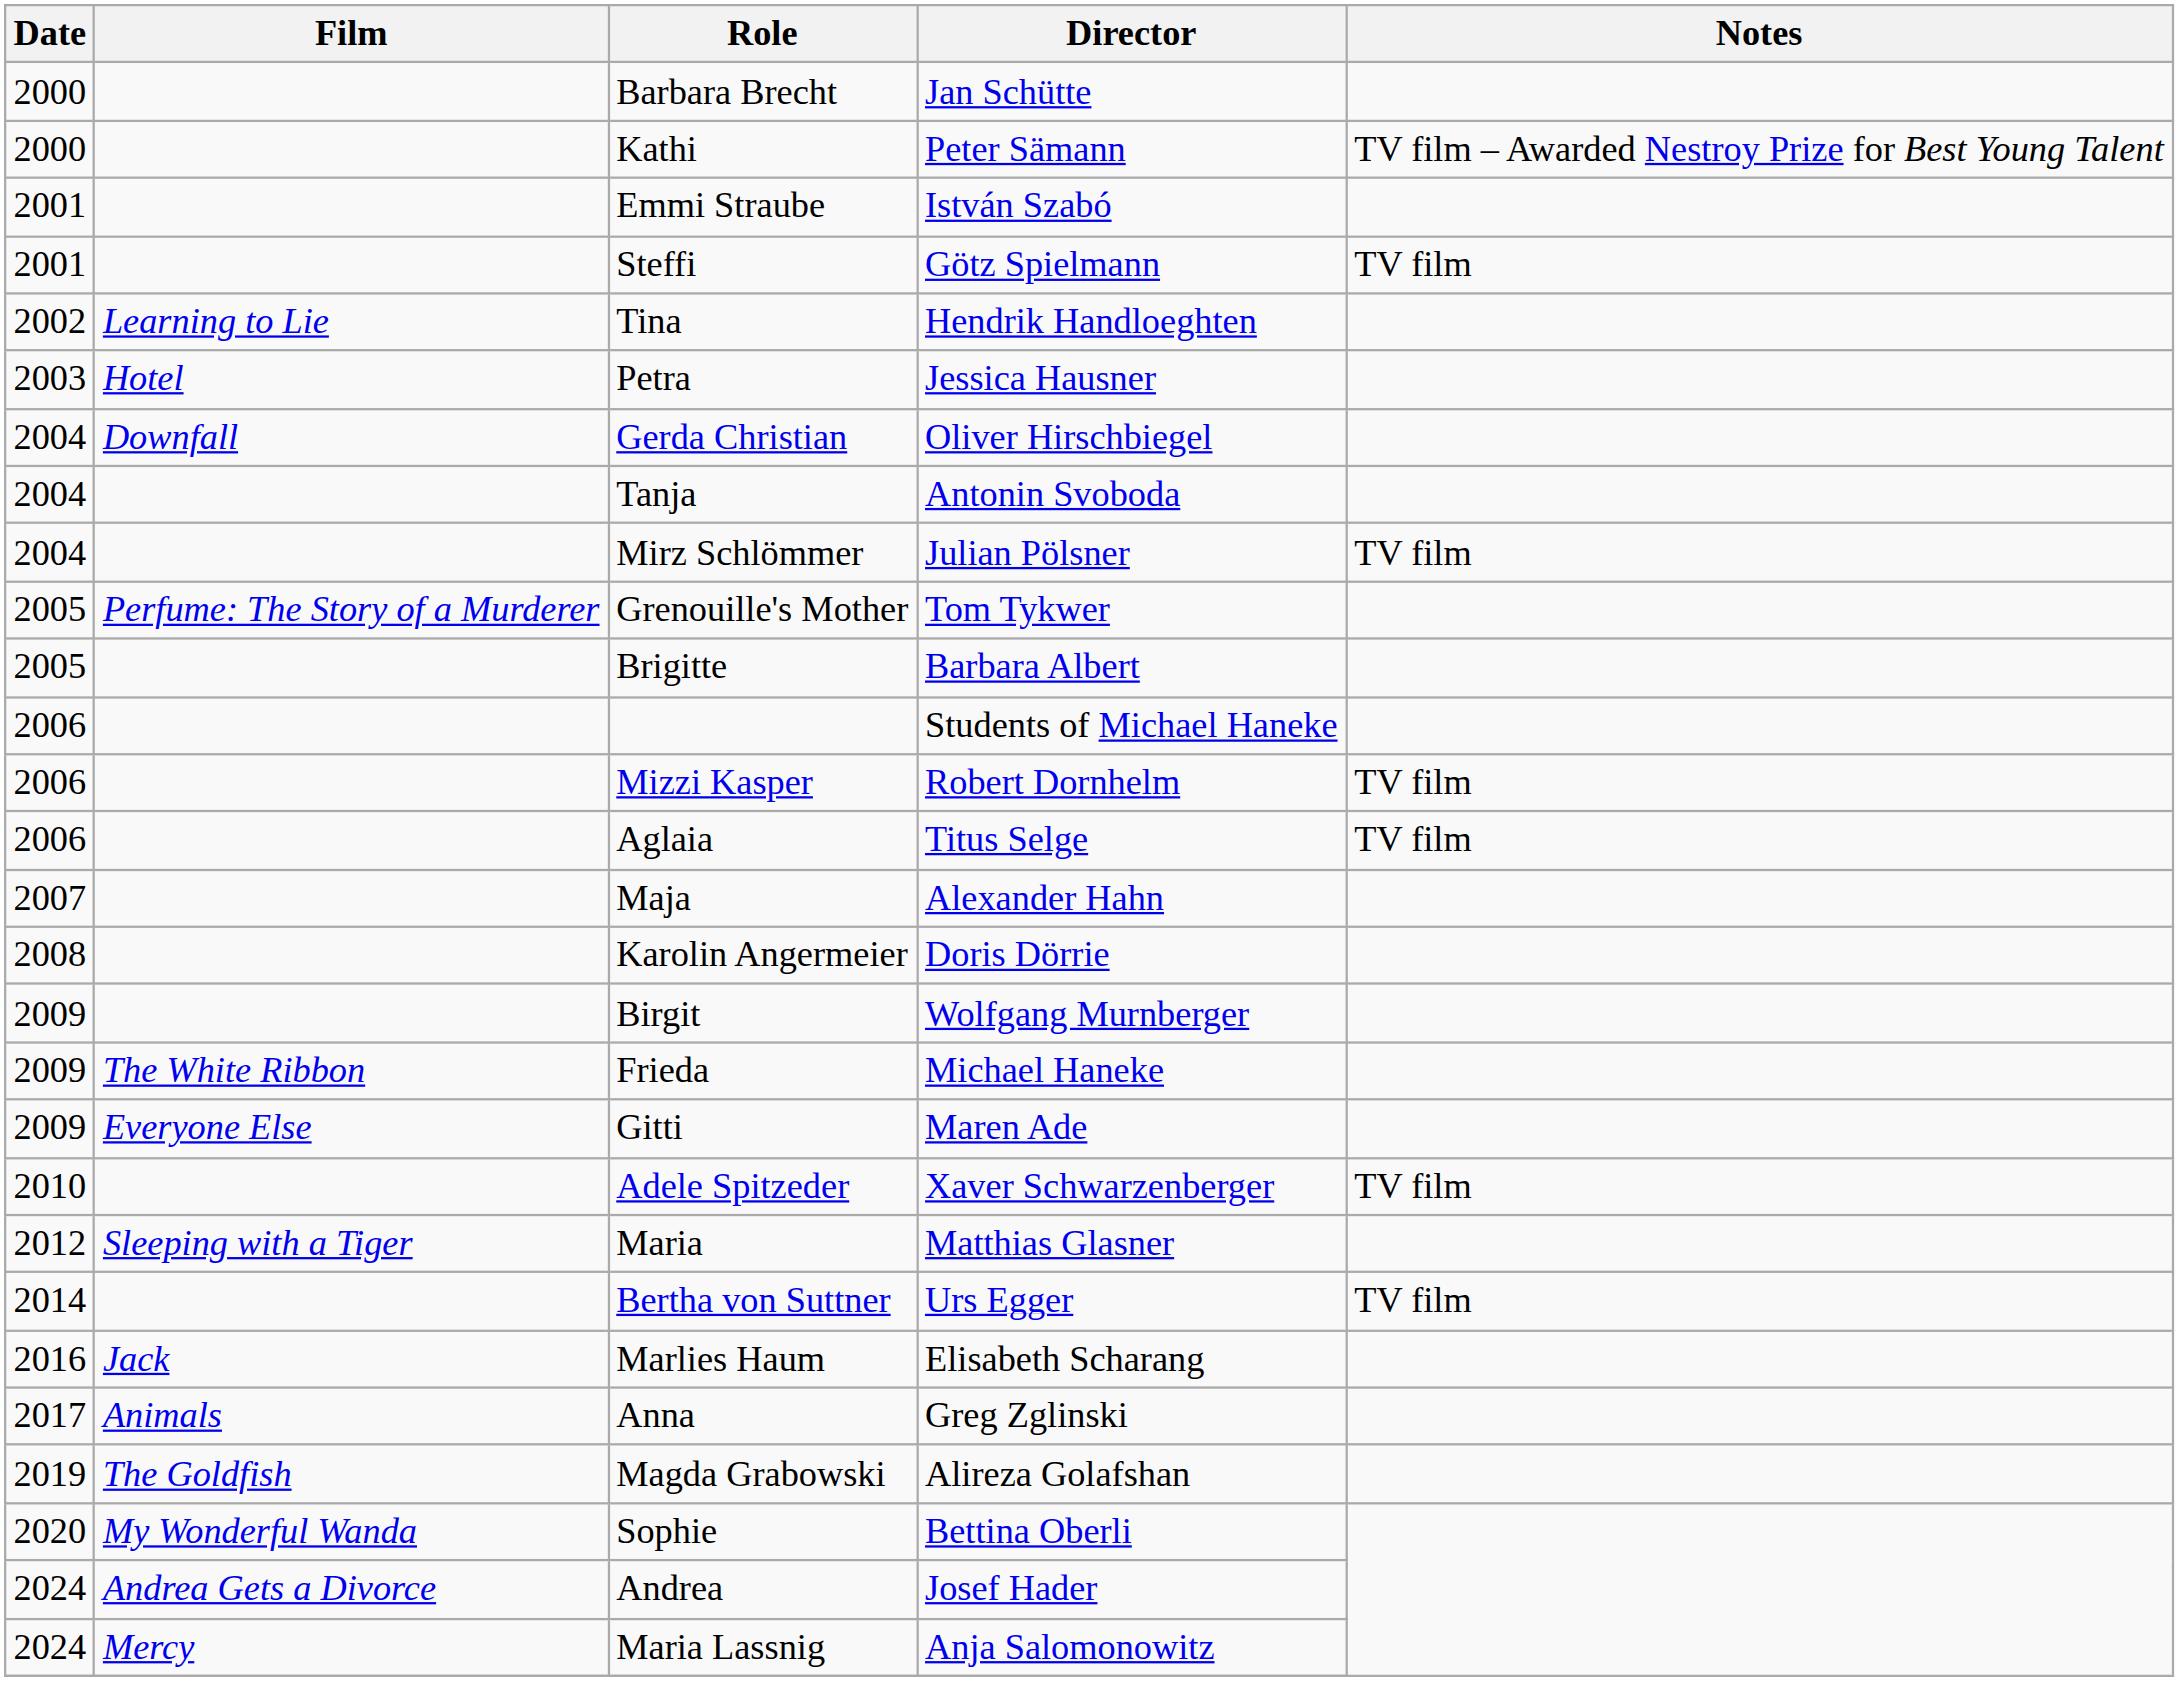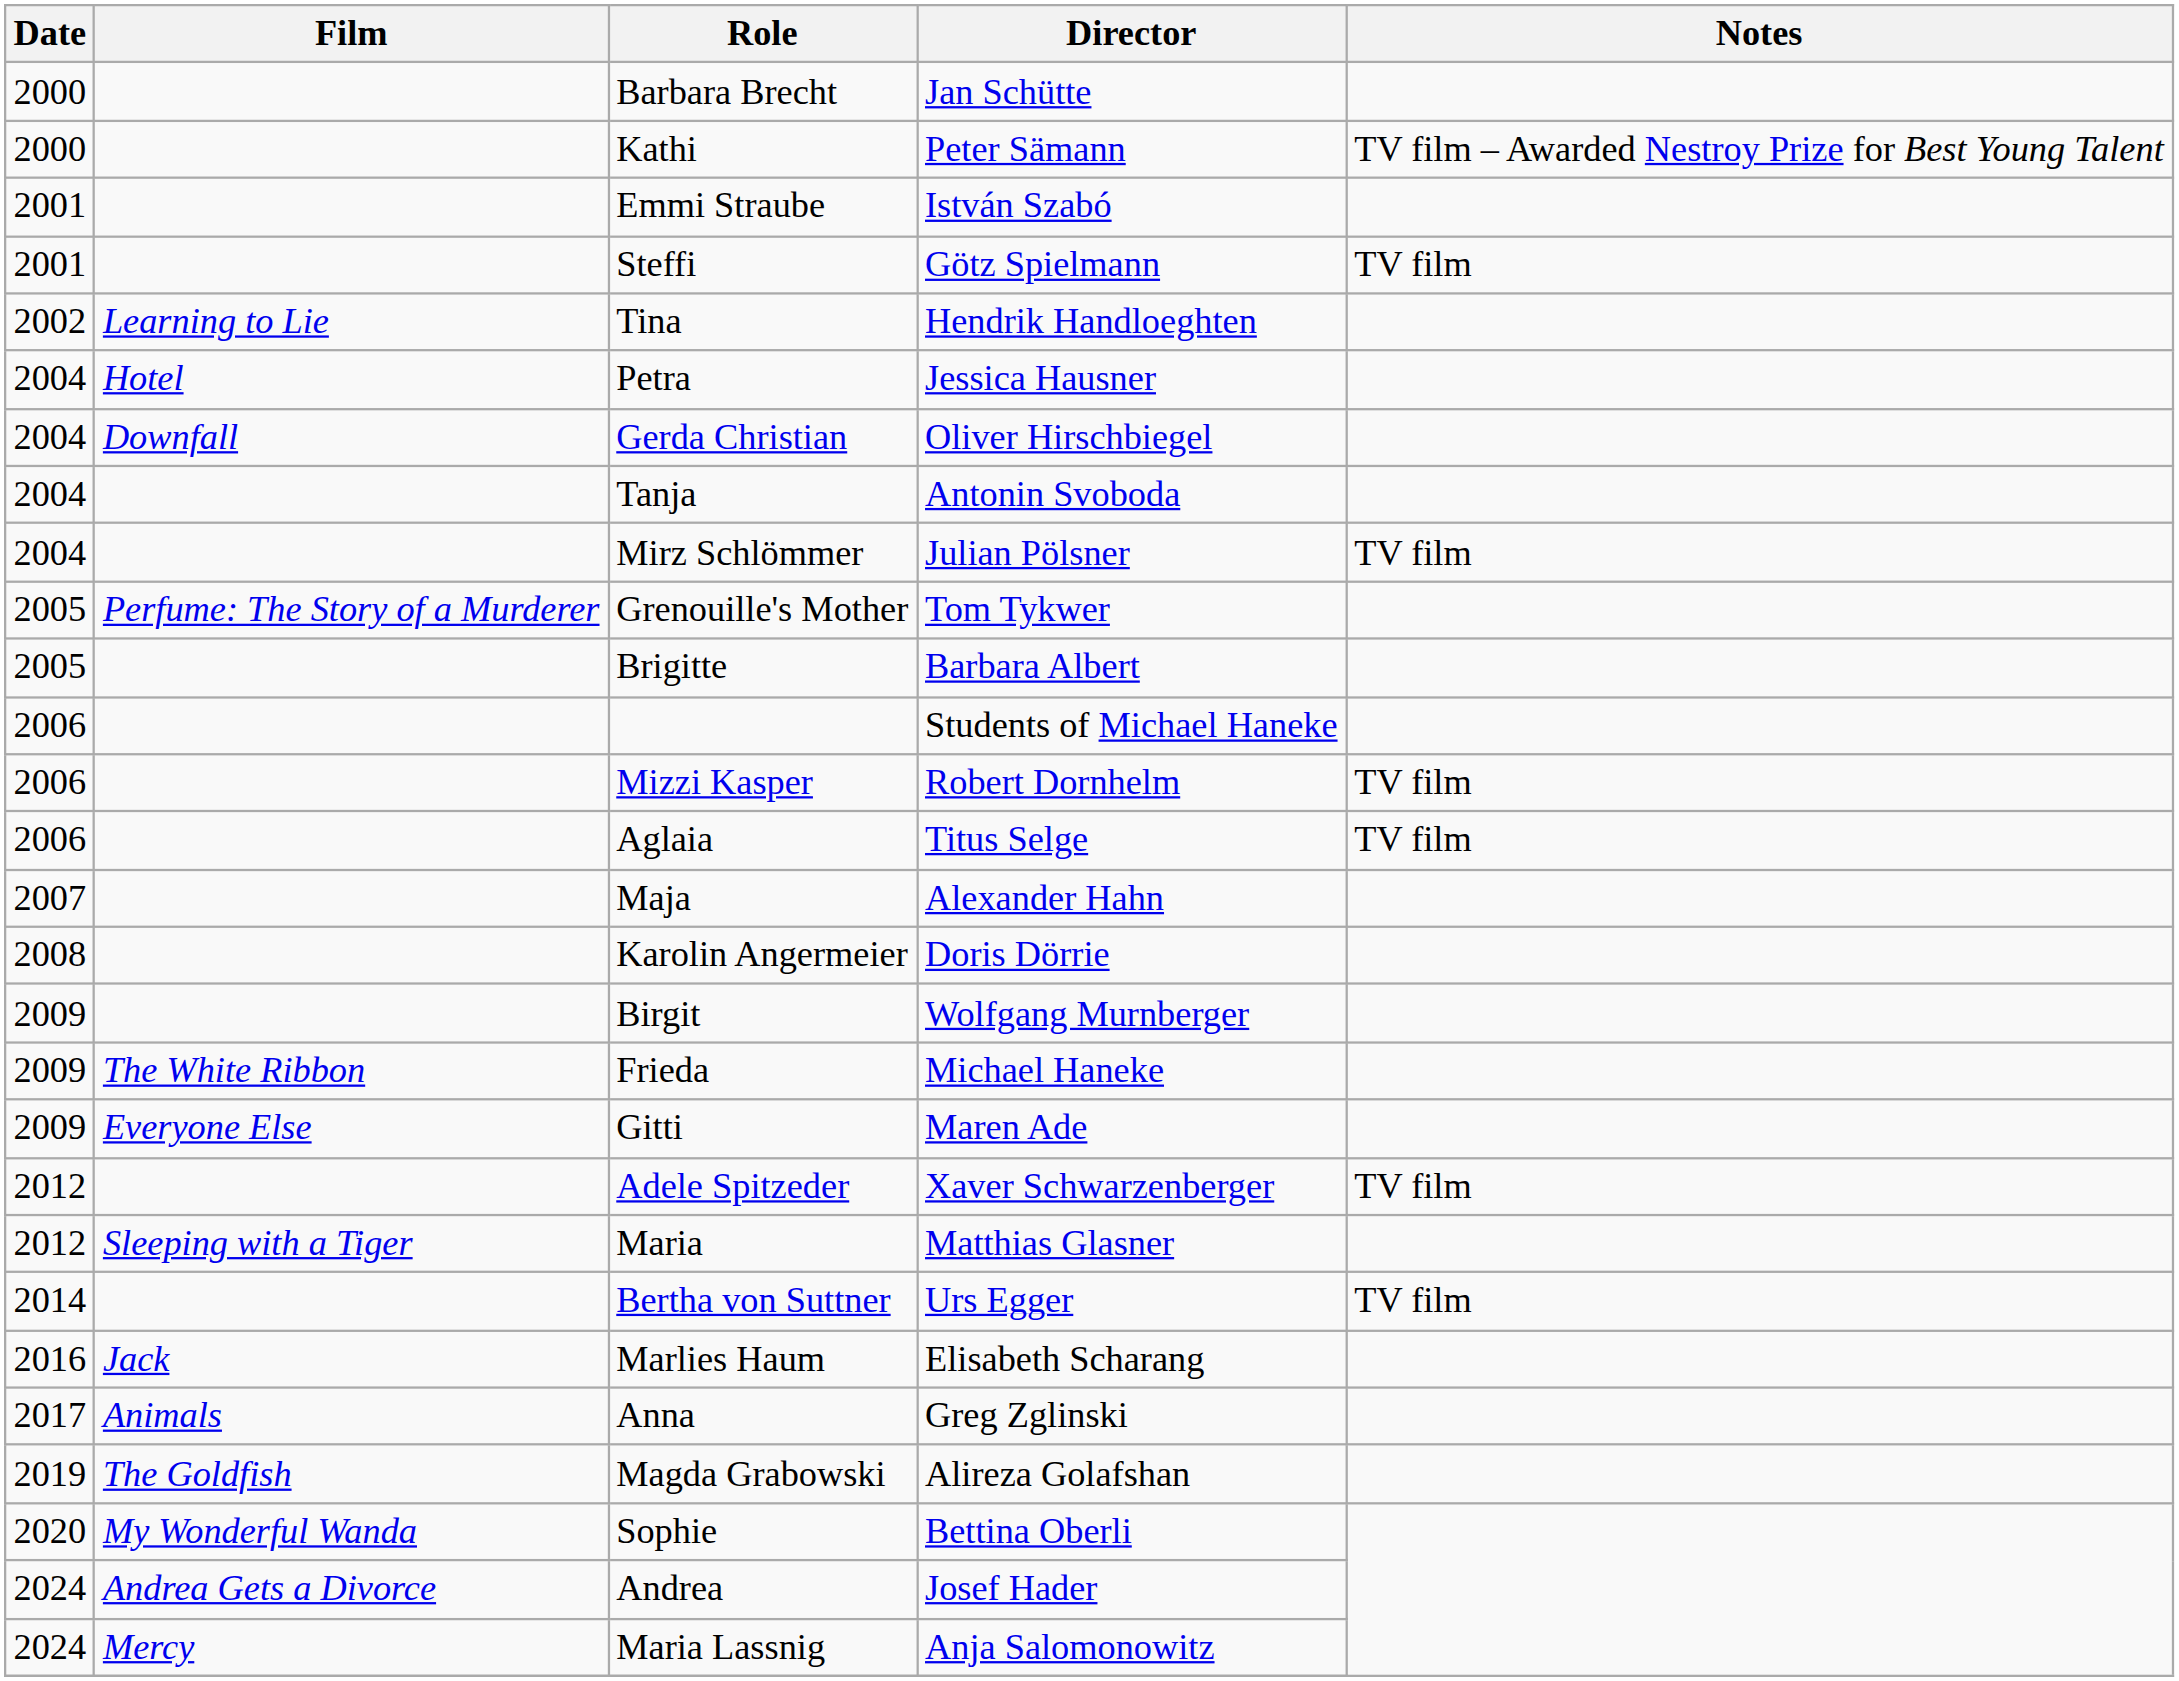 <table class="wikitable">
 <tr>
 <th>Date</th>
 <th>Film</th>
 <th>Role</th>
 <th>Director</th>
 <th>Notes</th>
 </tr>
 <tr>
 <td>2000</td>
 <td></td>
 <td>Barbara Brecht</td>
 <td><a href='#'>Jan Schütte</a></td>
 <td></td>
 </tr>
 <tr>
 <td>2000</td>
 <td></td>
 <td>Kathi</td>
 <td><a href='#'>Peter Sämann</a></td>
 <td>TV film – Awarded <a href='#'>Nestroy Prize</a> for <em>Best Young Talent</em></td>
 </tr>
 <tr>
 <td>2001</td>
 <td></td>
 <td>Emmi Straube</td>
 <td><a href='#'>István Szabó</a></td>
 <td></td>
 </tr>
 <tr>
 <td>2001</td>
 <td></td>
 <td>Steffi</td>
 <td><a href='#'>Götz Spielmann</a></td>
 <td>TV film</td>
 </tr>
 <tr>
 <td>2002</td>
 <td><em><a href='#'>Learning to Lie</a></em></td>
 <td>Tina</td>
 <td><a href='#'>Hendrik Handloeghten</a></td>
 <td></td>
 </tr>
 <tr>
-<td>2003</td>
+<td>2004</td>
 <td><em><a href='#'>Hotel</a></em></td>
 <td>Petra</td>
 <td><a href='#'>Jessica Hausner</a></td>
 <td></td>
 </tr>
 <tr>
 <td>2004</td>
 <td><em><a href='#'>Downfall</a></em></td>
 <td><a href='#'>Gerda Christian</a></td>
 <td><a href='#'>Oliver Hirschbiegel</a></td>
 <td></td>
 </tr>
 <tr>
 <td>2004</td>
 <td></td>
 <td>Tanja</td>
 <td><a href='#'>Antonin Svoboda</a></td>
 <td></td>
 </tr>
 <tr>
 <td>2004</td>
 <td></td>
 <td>Mirz Schlömmer</td>
 <td><a href='#'>Julian Pölsner</a></td>
 <td>TV film</td>
 </tr>
 <tr>
 <td>2005</td>
 <td><em><a href='#'>Perfume: The Story of a Murderer</a></em></td>
 <td>Grenouille's Mother</td>
 <td><a href='#'>Tom Tykwer</a></td>
 <td></td>
 </tr>
 <tr>
 <td>2005</td>
 <td></td>
 <td>Brigitte</td>
 <td><a href='#'>Barbara Albert</a></td>
 <td></td>
 </tr>
 <tr>
 <td>2006</td>
 <td></td>
 <td></td>
 <td>Students of <a href='#'>Michael Haneke</a></td>
 <td></td>
 </tr>
 <tr>
 <td>2006</td>
 <td></td>
 <td><a href='#'>Mizzi Kasper</a></td>
 <td><a href='#'>Robert Dornhelm</a></td>
 <td>TV film</td>
 </tr>
 <tr>
 <td>2006</td>
 <td></td>
 <td>Aglaia</td>
 <td><a href='#'>Titus Selge</a></td>
 <td>TV film</td>
 </tr>
 <tr>
 <td>2007</td>
 <td></td>
 <td>Maja</td>
 <td><a href='#'>Alexander Hahn</a></td>
 <td></td>
 </tr>
 <tr>
 <td>2008</td>
 <td></td>
 <td>Karolin Angermeier</td>
 <td><a href='#'>Doris Dörrie</a></td>
 <td></td>
 </tr>
 <tr>
 <td>2009</td>
 <td></td>
 <td>Birgit</td>
 <td><a href='#'>Wolfgang Murnberger</a></td>
 <td></td>
 </tr>
 <tr>
 <td>2009</td>
 <td><em><a href='#'>The White Ribbon</a></em></td>
 <td>Frieda</td>
 <td><a href='#'>Michael Haneke</a></td>
 <td></td>
 </tr>
 <tr>
 <td>2009</td>
 <td><em><a href='#'>Everyone Else</a></em></td>
 <td>Gitti</td>
 <td><a href='#'>Maren Ade</a></td>
 <td></td>
 </tr>
 <tr>
-<td>2010</td>
+<td>2012</td>
 <td></td>
 <td><a href='#'>Adele Spitzeder</a></td>
 <td><a href='#'>Xaver Schwarzenberger</a></td>
 <td>TV film</td>
 </tr>
 <tr>
 <td>2012</td>
 <td><em><a href='#'>Sleeping with a Tiger</a></em></td>
 <td>Maria</td>
 <td><a href='#'>Matthias Glasner</a></td>
 <td></td>
 </tr>
 <tr>
 <td>2014</td>
 <td><em></em></td>
 <td><a href='#'>Bertha von Suttner</a></td>
 <td><a href='#'>Urs Egger</a></td>
 <td>TV film</td>
 </tr>
 <tr>
 <td>2016</td>
 <td><em><a href='#'>Jack</a></em></td>
 <td>Marlies Haum</td>
 <td>Elisabeth Scharang</td>
 <td></td>
 </tr>
 <tr>
 <td>2017</td>
 <td><em><a href='#'>Animals</a></em></td>
 <td>Anna</td>
 <td>Greg Zglinski</td>
 <td></td>
 </tr>
 <tr>
 <td>2019</td>
 <td><em><a href='#'>The Goldfish</a></em></td>
 <td>Magda Grabowski</td>
 <td>Alireza Golafshan</td>
 <td></td>
 </tr>
 <tr>
 <td>2020</td>
 <td><em><a href='#'>My Wonderful Wanda</a></em></td>
 <td>Sophie</td>
 <td><a href='#'>Bettina Oberli</a></td>
 </tr>
 <tr>
 <td>2024</td>
 <td><em><a href='#'>Andrea Gets a Divorce</a></em></td>
 <td>Andrea</td>
 <td><a href='#'>Josef Hader</a></td>
 </tr>
 <tr>
 <td>2024</td>
 <td><em><a href='#'>Mercy</a></em></td>
 <td>Maria Lassnig</td>
 <td><a href='#'>Anja Salomonowitz</a></td>
 </tr>
 <tr>
 </tr>
 </table>
